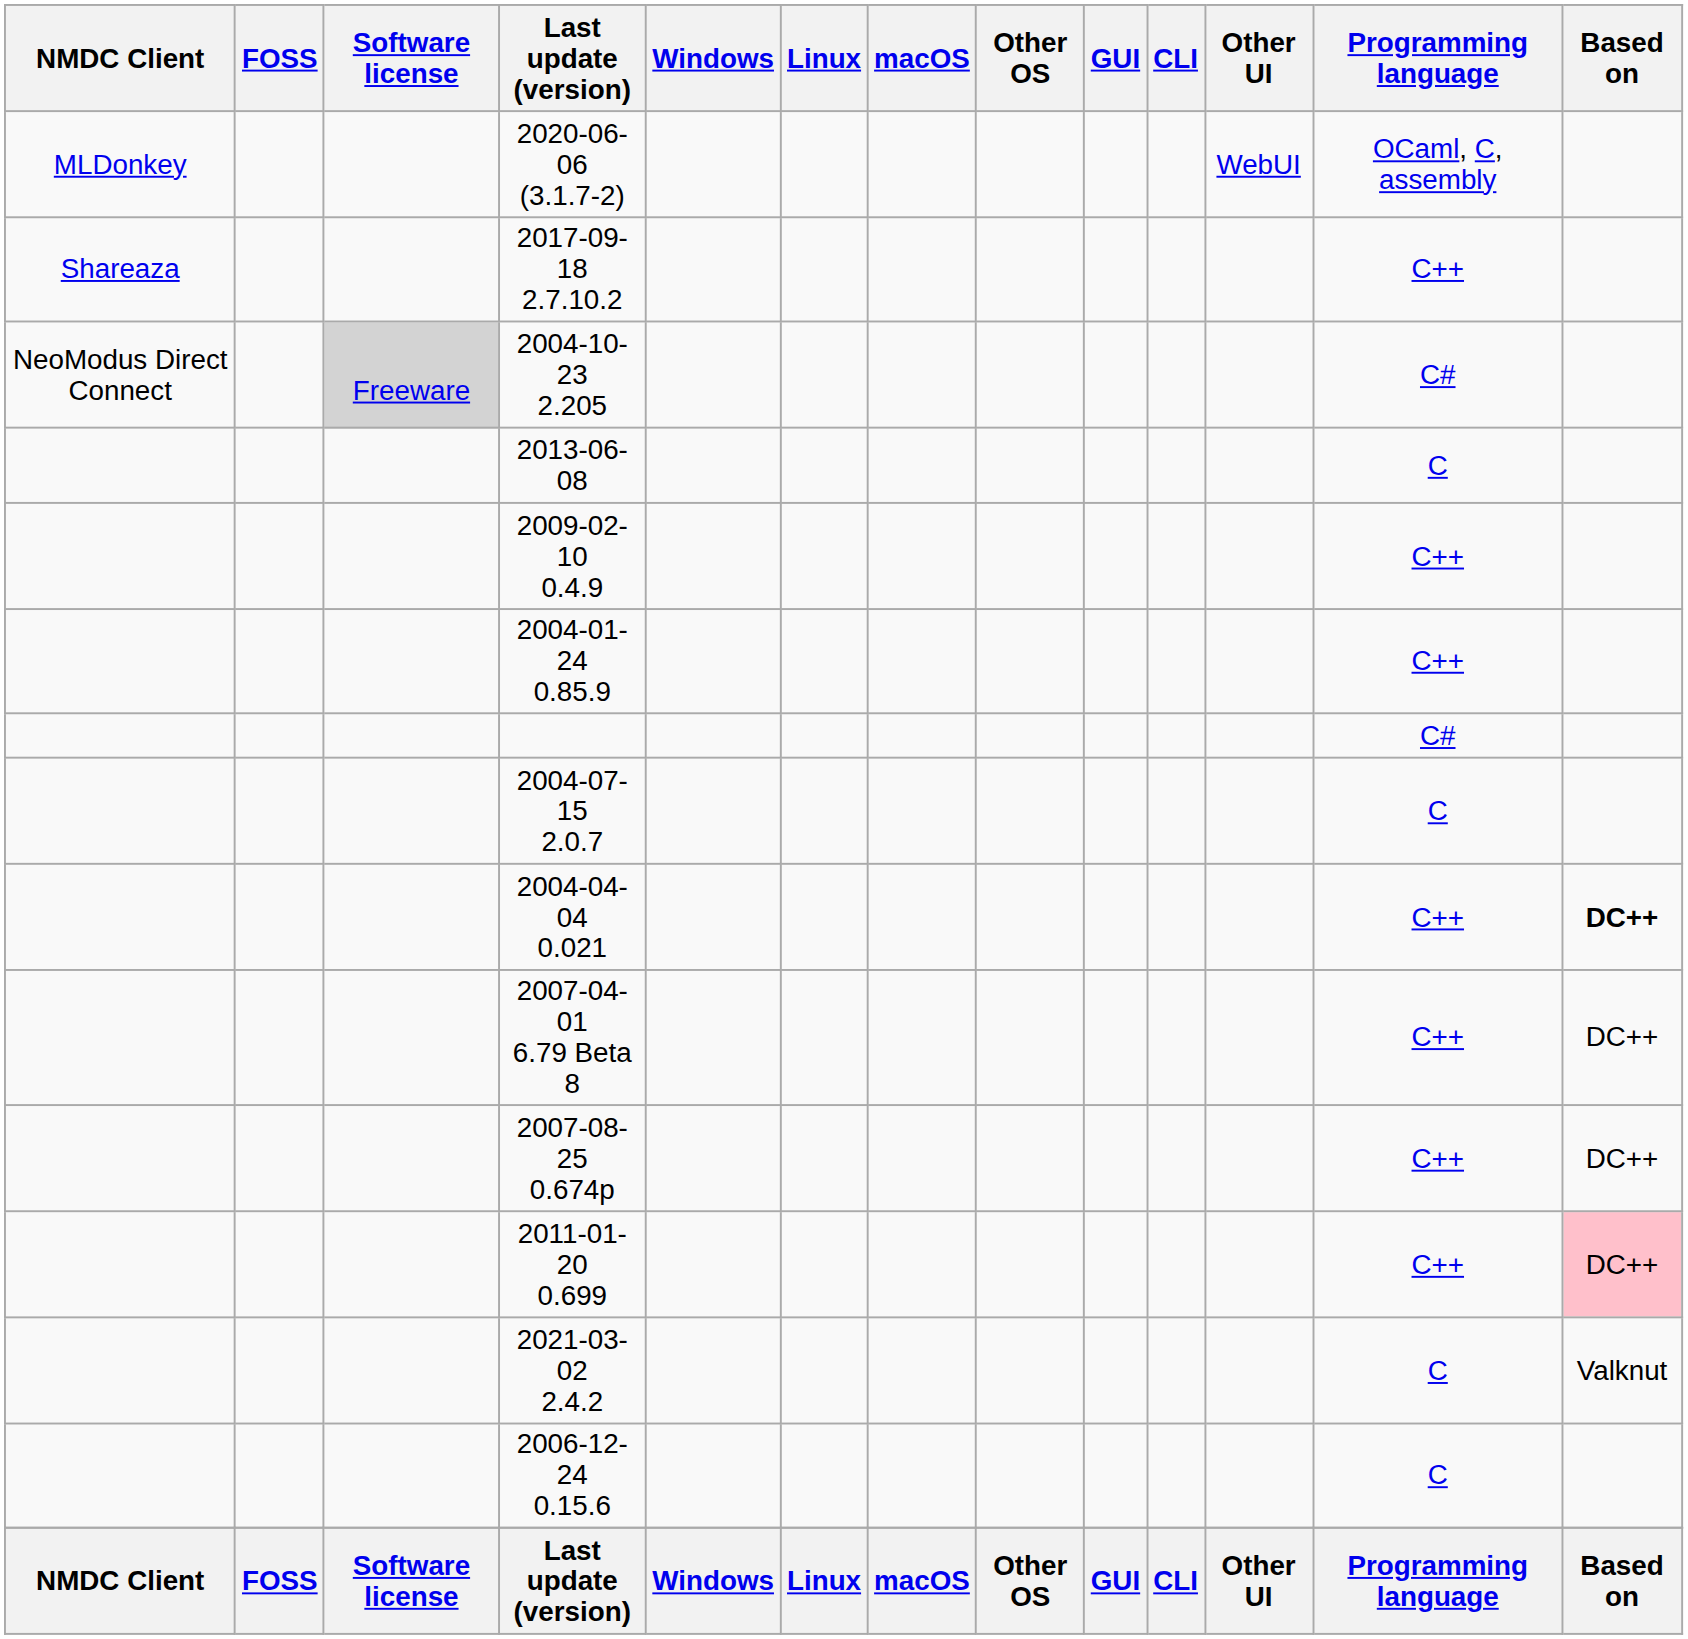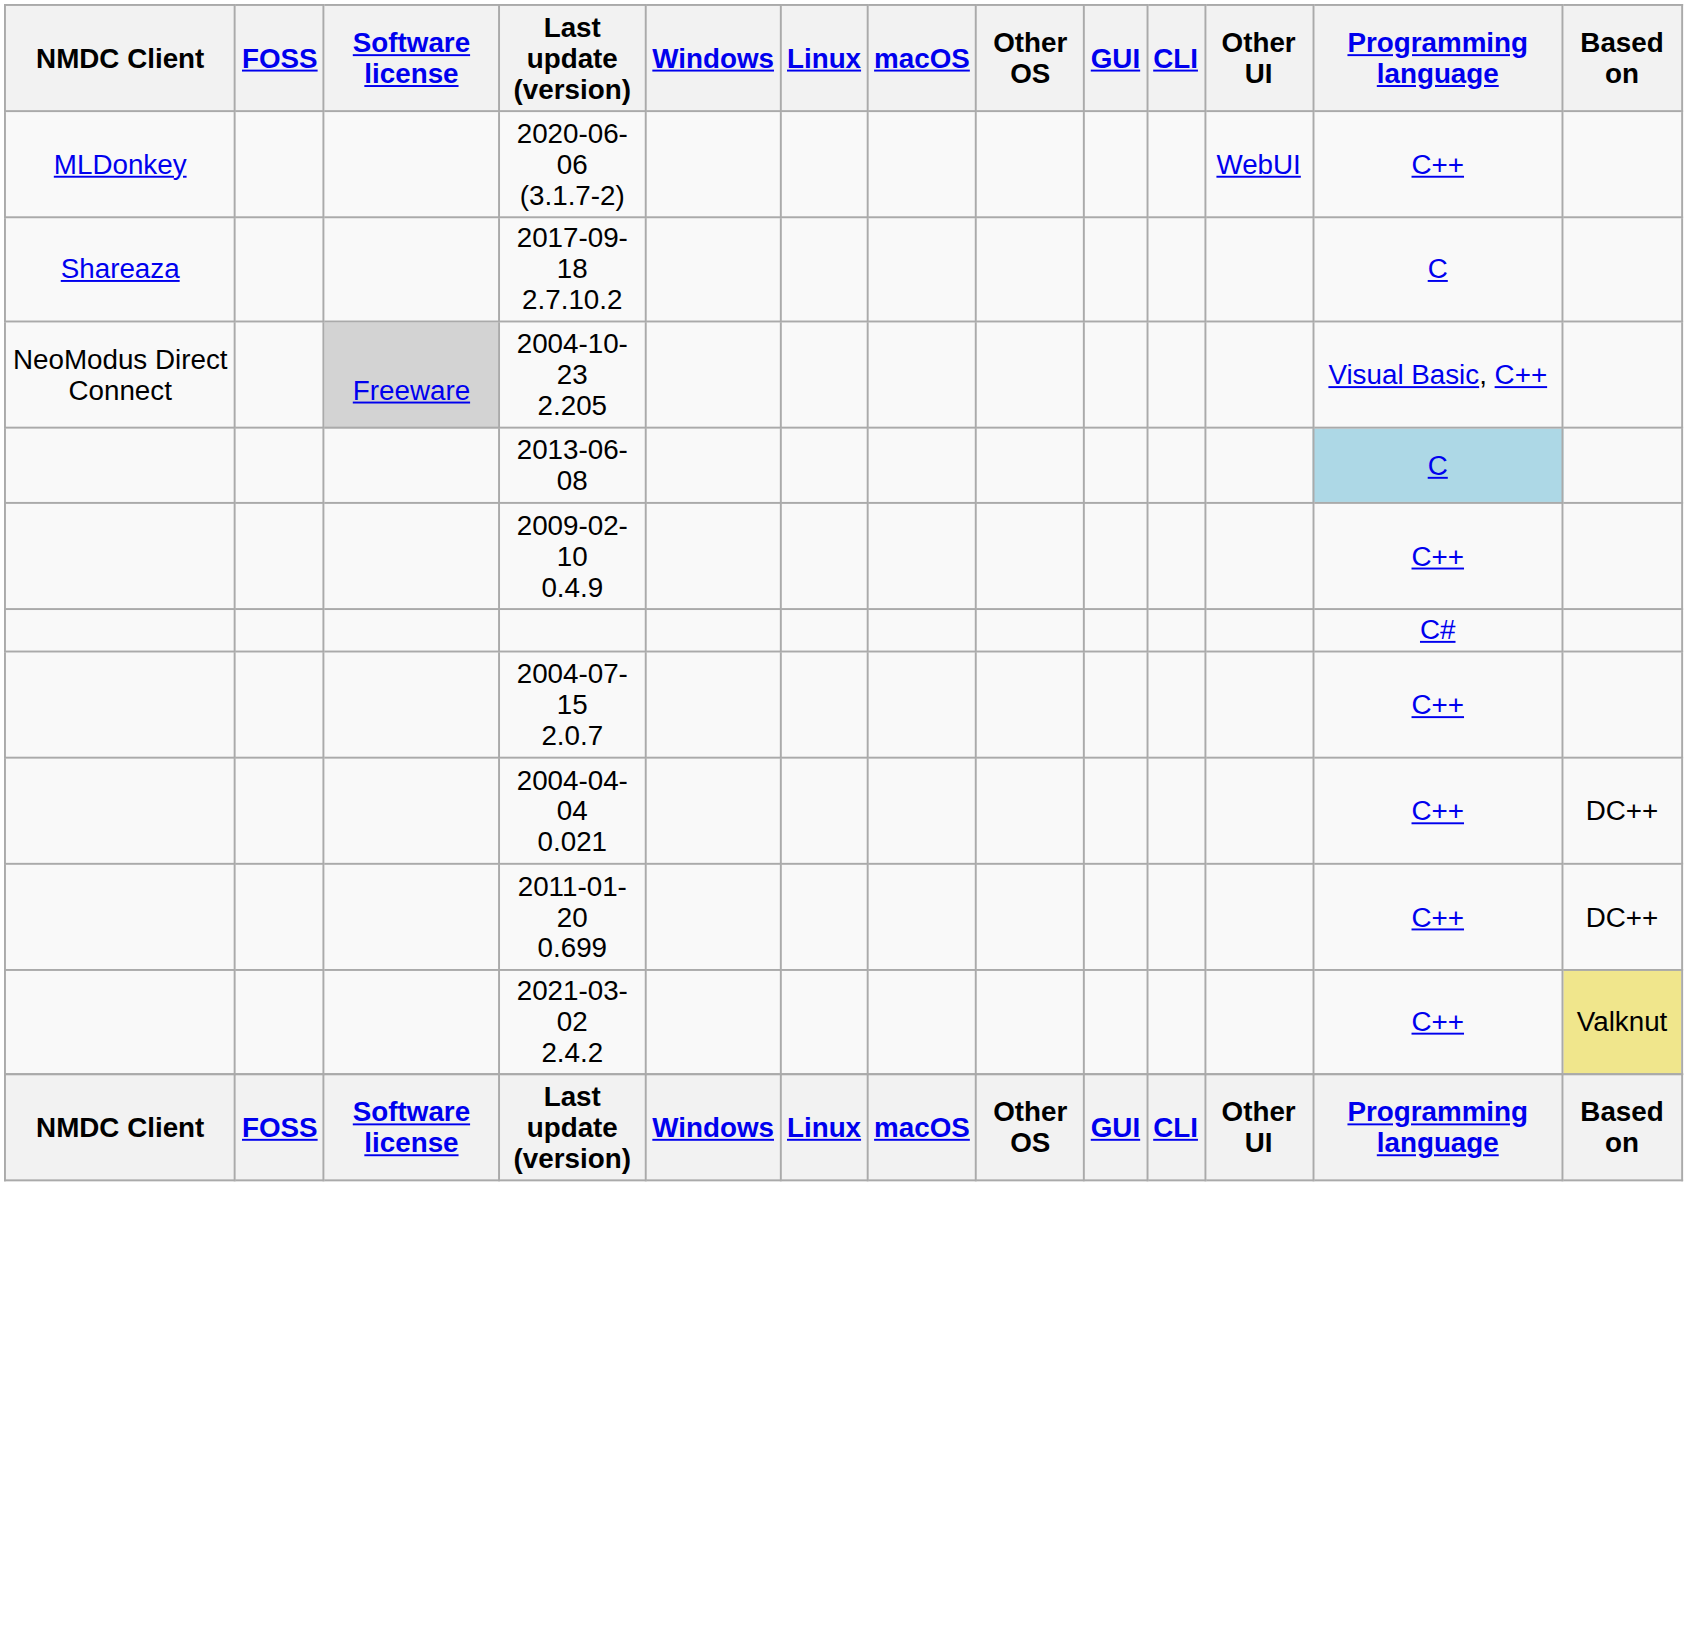 <table style="font-size: 90%; text-align: center;" class="wikitable sortable sort-under">
 <tr>
 <th>NMDC Client</th>
 <th><a href='#'>FOSS</a></th>
 <th><a href='#'>Software license</a></th>
 <th>Last update<br>(version)</th>
 <th><a href='#'>Windows</a></th>
 <th><a href='#'>Linux</a></th>
 <th><a href='#'>macOS</a></th>
 <th>Other OS</th>
 <th><a href='#'>GUI</a></th>
 <th><a href='#'>CLI</a></th>
 <th>Other UI</th>
 <th><a href='#'>Programming language</a></th>
 <th>Based on</th>
 </tr>
 <tr>
 <td><a href='#'>MLDonkey</a></td>
 <td></td>
 <td></td>
 <td>2020-06-06<br>(3.1.7-2)</td>
 <td></td>
 <td></td>
 <td></td>
 <td></td>
 <td></td>
 <td></td>
 <td><a href='#'>WebUI</a></td>
-<td><a href='#'>OCaml</a>, <a href='#'>C</a>, <a href='#'>assembly</a></td>
+<td><a href='#'>C++</a></td>
 <td></td>
 </tr>
 <tr>
 <td><a href='#'>Shareaza</a></td>
 <td></td>
 <td></td>
 <td>2017-09-18<br>2.7.10.2</td>
 <td></td>
 <td></td>
 <td></td>
 <td></td>
 <td></td>
 <td></td>
 <td></td>
-<td><a href='#'>C++</a></td>
+<td><a href='#'>C</a></td>
 <td></td>
 </tr>
 <tr>
 <td>NeoModus Direct Connect</td>
 <td></td>
 <td style="background: lightgrey;"><br><a href='#'>Freeware</a></td>
 <td>2004-10-23<br>2.205</td>
 <td></td>
 <td></td>
 <td></td>
 <td></td>
 <td></td>
 <td></td>
 <td></td>
-<td><a href='#'>C#</a></td>
+<td><a href='#'>Visual Basic</a>, <a href='#'>C++</a></td>
 <td></td>
 </tr>
 <tr>
 <td></td>
 <td></td>
 <td></td>
 <td>2013-06-08</td>
 <td></td>
 <td></td>
 <td></td>
 <td></td>
 <td></td>
 <td></td>
 <td></td>
-<td><a href='#'>C</a></td>
+<td style="background: lightblue;"><a href='#'>C</a></td>
 <td></td>
 </tr>
 <tr>
 <td></td>
 <td></td>
 <td></td>
 <td>2009-02-10<br>0.4.9</td>
-<td></td>
-<td></td>
-<td></td>
-<td></td>
-<td></td>
-<td></td>
-<td></td>
-<td><a href='#'>C++</a></td>
-<td></td>
-</tr>
-<tr>
-<td></td>
-<td></td>
-<td></td>
-<td>2004-01-24<br>0.85.9</td>
 <td></td>
 <td></td>
 <td></td>
 <td></td>
 <td></td>
 <td></td>
 <td></td>
 <td><a href='#'>C++</a></td>
 <td></td>
 </tr>
 <tr>
 <td></td>
 <td></td>
 <td></td>
 <td></td>
 <td></td>
 <td></td>
 <td></td>
 <td></td>
 <td></td>
 <td></td>
 <td></td>
 <td><a href='#'>C#</a></td>
 <td></td>
 </tr>
 <tr>
 <td></td>
 <td></td>
 <td></td>
 <td>2004-07-15<br>2.0.7</td>
 <td></td>
 <td></td>
 <td></td>
 <td></td>
 <td></td>
 <td></td>
 <td></td>
-<td><a href='#'>C</a></td>
+<td><a href='#'>C++</a></td>
 <td></td>
 </tr>
 <tr>
 <td></td>
 <td></td>
 <td></td>
 <td>2004-04-04<br>0.021</td>
-<td></td>
-<td></td>
-<td></td>
-<td></td>
-<td></td>
-<td></td>
-<td></td>
-<td><a href='#'>C++</a></td>
-<td><strong>DC++</strong></td>
-</tr>
-<tr>
-<td></td>
-<td></td>
-<td></td>
-<td>2007-04-01<br>6.79 Beta 8</td>
-<td></td>
-<td></td>
-<td></td>
-<td></td>
-<td></td>
-<td></td>
-<td></td>
-<td><a href='#'>C++</a></td>
-<td>DC++</td>
-</tr>
-<tr>
-<td></td>
-<td></td>
-<td></td>
-<td>2007-08-25<br>0.674p</td>
 <td></td>
 <td></td>
 <td></td>
 <td></td>
 <td></td>
 <td></td>
 <td></td>
 <td><a href='#'>C++</a></td>
 <td>DC++</td>
 </tr>
 <tr>
 <td></td>
 <td></td>
 <td></td>
 <td>2011-01-20<br>0.699</td>
 <td></td>
 <td></td>
 <td></td>
 <td></td>
 <td></td>
 <td></td>
 <td></td>
 <td><a href='#'>C++</a></td>
-<td style="background: pink;">DC++</td>
+<td>DC++</td>
 </tr>
 <tr>
 <td></td>
 <td></td>
 <td></td>
 <td>2021-03-02<br>2.4.2</td>
 <td></td>
 <td></td>
 <td></td>
 <td></td>
 <td></td>
 <td></td>
 <td></td>
-<td><a href='#'>C</a></td>
-<td>Valknut</td>
-</tr>
-<tr>
-<td></td>
-<td></td>
-<td></td>
-<td>2006-12-24<br>0.15.6</td>
-<td></td>
-<td></td>
-<td></td>
-<td></td>
-<td></td>
-<td></td>
-<td></td>
-<td><a href='#'>C</a></td>
-<td></td>
+<td><a href='#'>C++</a></td>
+<td style="background: khaki;">Valknut</td>
 </tr>
 <tr>
 </tr>
 <tr class="sortbottom">
 <th>NMDC Client</th>
 <th><a href='#'>FOSS</a></th>
 <th><a href='#'>Software license</a></th>
 <th>Last update<br>(version)</th>
 <th><a href='#'>Windows</a></th>
 <th><a href='#'>Linux</a></th>
 <th><a href='#'>macOS</a></th>
 <th>Other OS</th>
 <th><a href='#'>GUI</a></th>
 <th><a href='#'>CLI</a></th>
 <th>Other UI</th>
 <th><a href='#'>Programming language</a></th>
 <th>Based on</th>
 </tr>
 </table>
